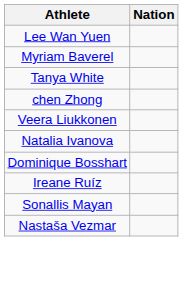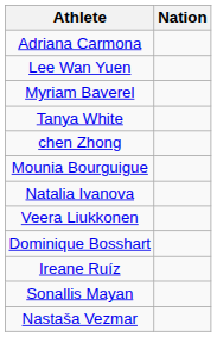 <table class="wikitable sortable  mw-collapsible mw-collapsed" style="text-align:center">
 <tr>
 <th>Athlete</th>
 <th>Nation</th>
+</tr>
+<tr>
+<td><a href='#'>Adriana Carmona</a></td>
+<td></td>
 </tr>
 <tr>
 <td><a href='#'>Lee Wan Yuen</a></td>
 <td></td>
 </tr>
 <tr>
 <td><a href='#'>Myriam Baverel</a></td>
 <td></td>
 </tr>
 <tr>
 <td><a href='#'>Tanya White</a></td>
 <td></td>
 </tr>
 <tr>
 <td><a href='#'>chen Zhong</a></td>
 <td></td>
 </tr>
 <tr>
-<td><a href='#'>Veera Liukkonen</a></td>
+<td><a href='#'>Mounia Bourguigue</a></td>
 <td></td>
 </tr>
 <tr>
 <td><a href='#'>Natalia Ivanova</a></td>
+<td></td>
+</tr>
+<tr>
+<td><a href='#'>Veera Liukkonen</a></td>
 <td></td>
 </tr>
 <tr>
 <td><a href='#'>Dominique Bosshart</a></td>
 <td></td>
 </tr>
 <tr>
 <td><a href='#'>Ireane Ruíz</a></td>
 <td></td>
 </tr>
 <tr>
 <td><a href='#'>Sonallis Mayan</a></td>
 <td></td>
 </tr>
 <tr>
 <td><a href='#'>Nastaša Vezmar</a></td>
 <td></td>
 </tr>
 </table>
